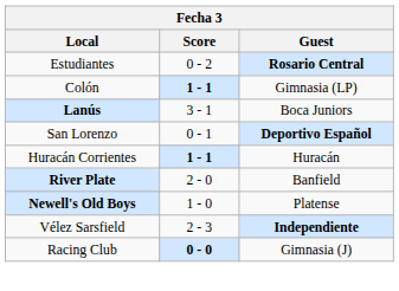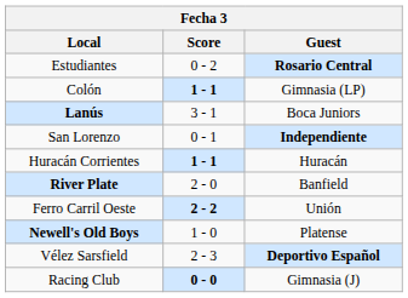 <table class="wikitable nowrap" style="font-size:88%; float:left; margin-right:1em;">
 <tr>
 <th colspan=3 align=center>Fecha 3</th>
 </tr>
 <tr>
 <th width="150">Local</th>
 <th width="75">Score</th>
 <th width="150">Guest</th>
 </tr>
 <tr align=center>
 <td>Estudiantes</td>
 <td>0 - 2</td>
 <td bgcolor=#D0E7FF><strong>Rosario Central</strong></td>
 </tr>
 <tr align=center>
 <td>Colón</td>
 <td bgcolor=#D0E7FF><strong>1 - 1</strong></td>
 <td>Gimnasia (LP)</td>
 </tr>
 <tr align=center>
 <td bgcolor=#D0E7FF><strong>Lanús</strong></td>
 <td>3 - 1</td>
 <td>Boca Juniors</td>
 </tr>
 <tr align=center>
 <td>San Lorenzo</td>
 <td>0 - 1</td>
-<td bgcolor=#D0E7FF><strong>Deportivo Español</strong></td>
+<td bgcolor=#D0E7FF><strong>Independiente</strong></td>
 </tr>
 <tr align=center>
 <td>Huracán Corrientes</td>
 <td bgcolor=#D0E7FF><strong>1 - 1</strong></td>
 <td>Huracán</td>
 </tr>
 <tr align=center>
 <td bgcolor=#D0E7FF><strong>River Plate</strong></td>
 <td>2 - 0</td>
 <td>Banfield</td>
 </tr>
 <tr align=center>
+<td>Ferro Carril Oeste</td>
+<td bgcolor=#D0E7FF><strong>2 - 2</strong></td>
+<td>Unión</td>
+</tr>
+<tr align=center>
 <td bgcolor=#D0E7FF><strong>Newell's Old Boys</strong></td>
 <td>1 - 0</td>
 <td>Platense</td>
 </tr>
 <tr align=center>
 <td>Vélez Sarsfield</td>
 <td>2 - 3</td>
-<td bgcolor=#D0E7FF><strong>Independiente</strong></td>
+<td bgcolor=#D0E7FF><strong>Deportivo Español</strong></td>
 </tr>
 <tr align=center>
 <td>Racing Club</td>
 <td bgcolor=#D0E7FF><strong>0 - 0</strong></td>
 <td>Gimnasia (J)</td>
 </tr>
 </table>
